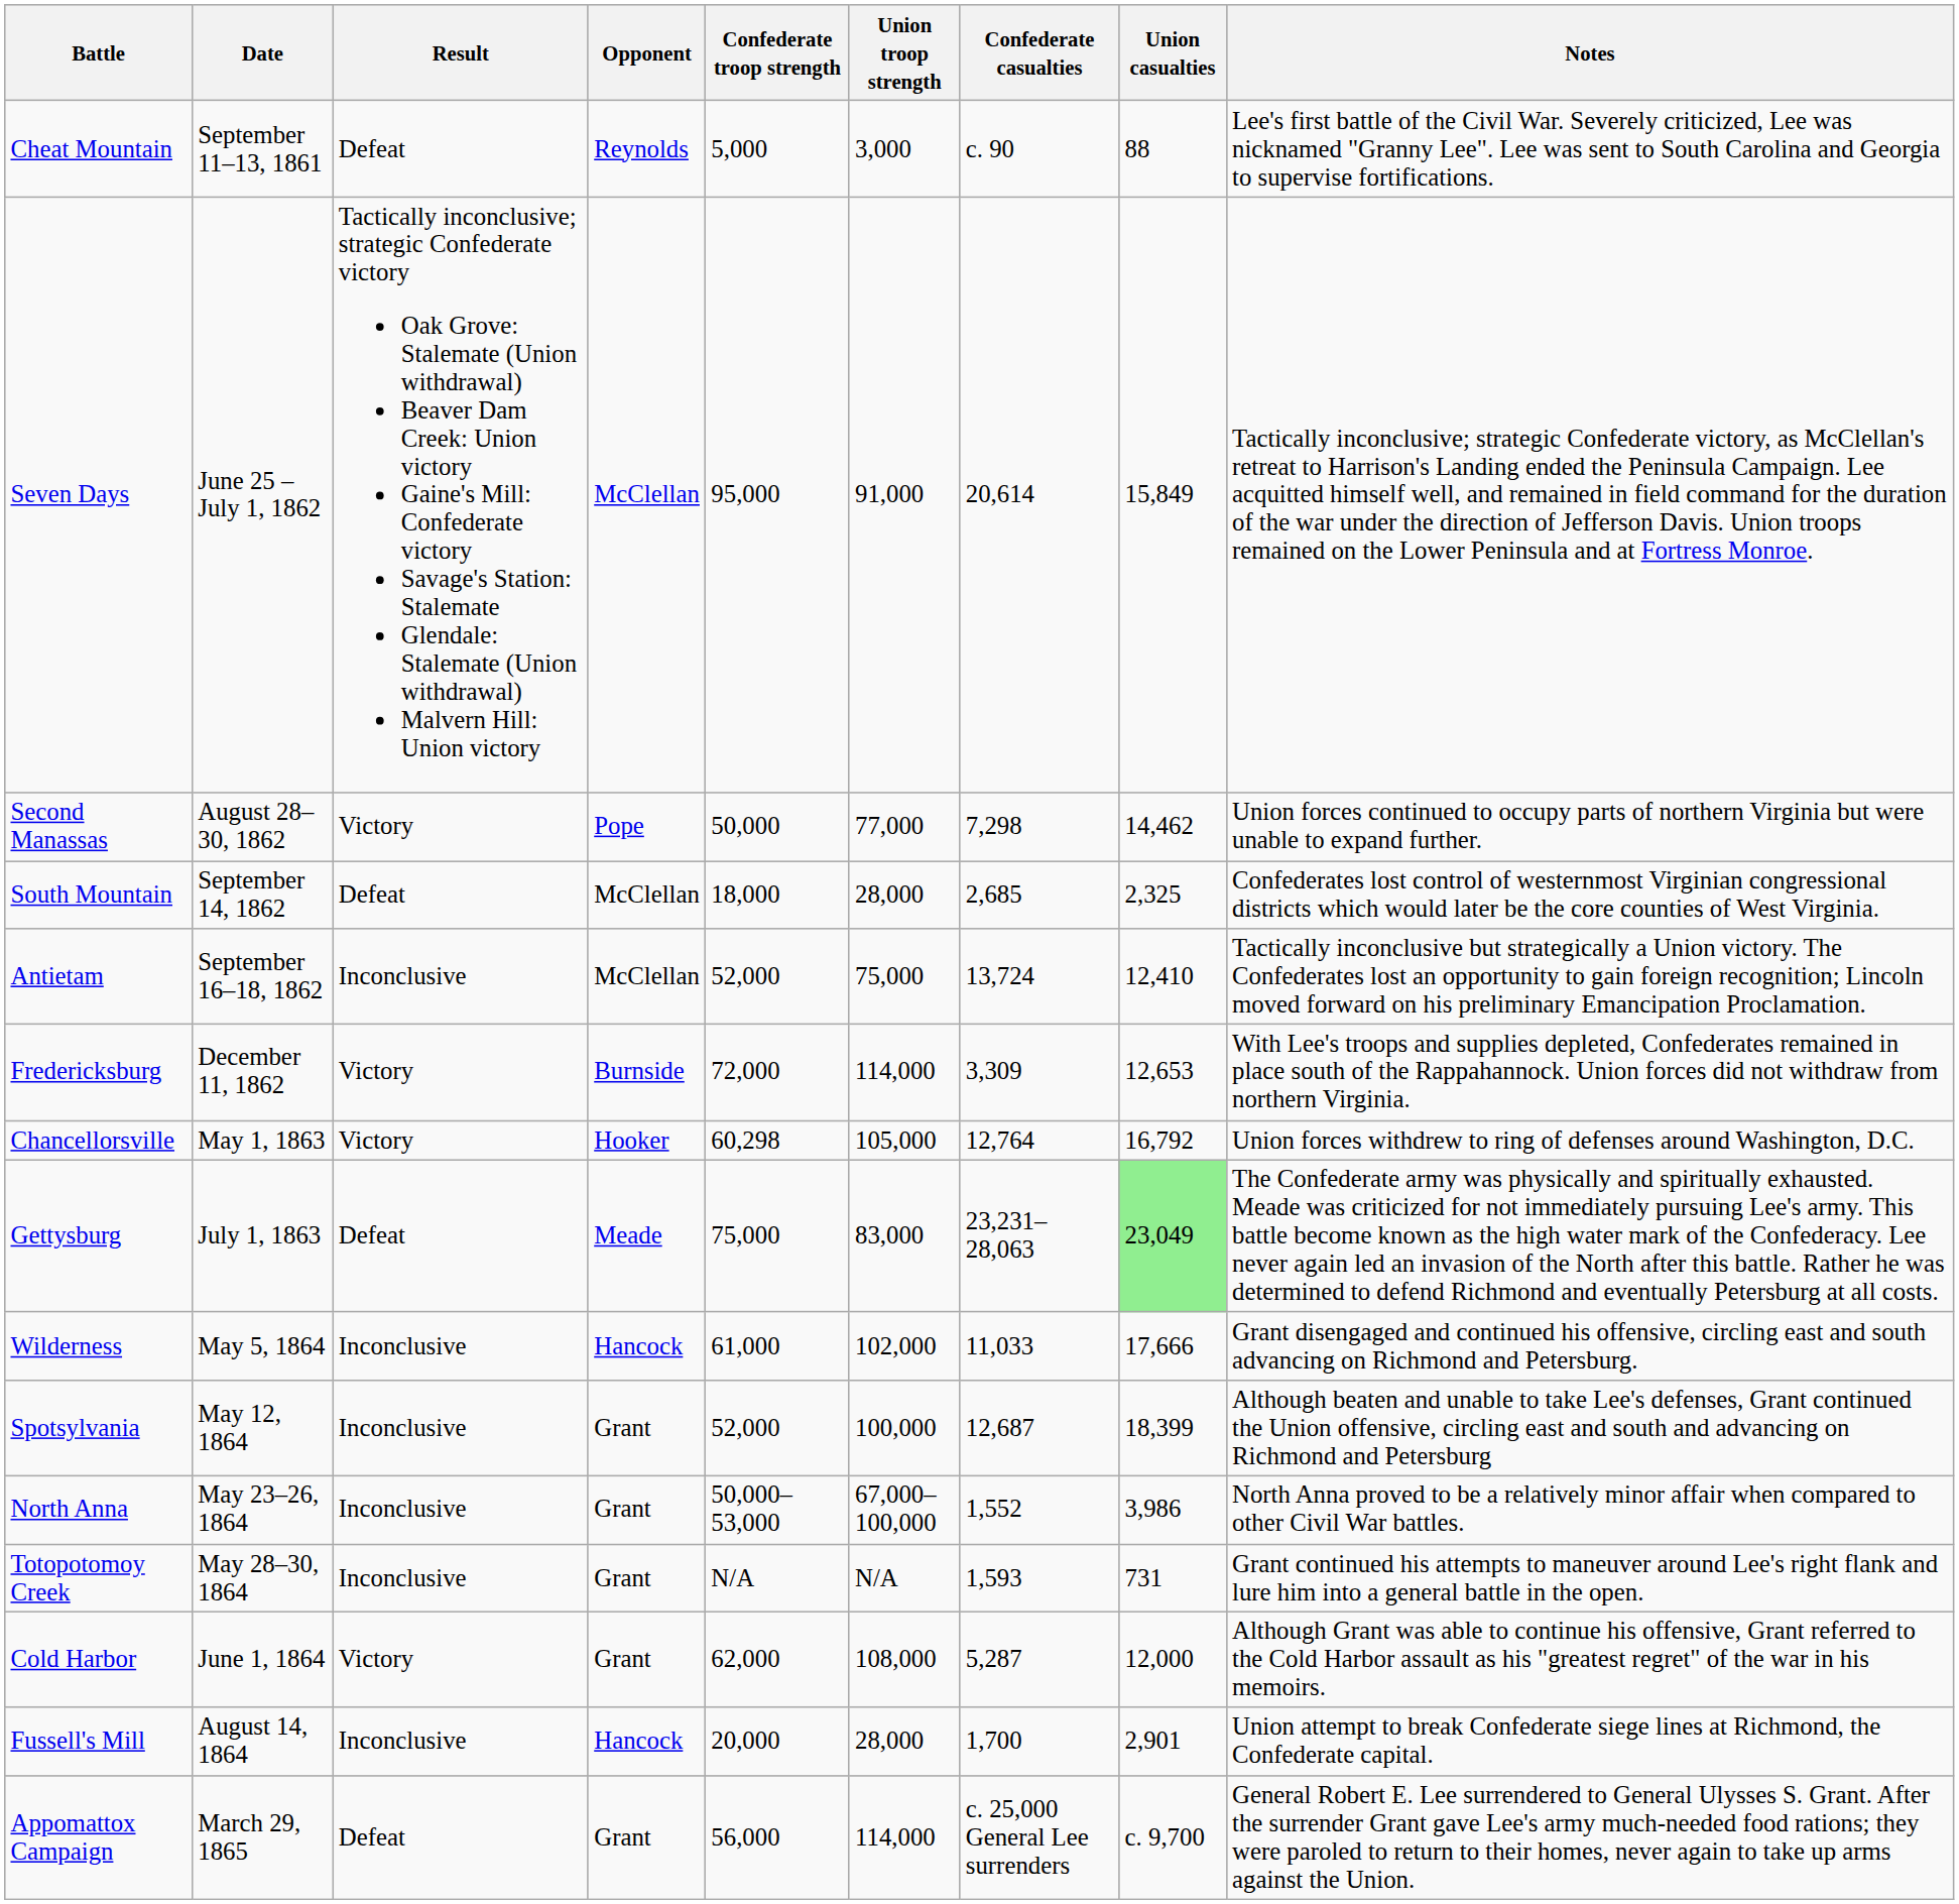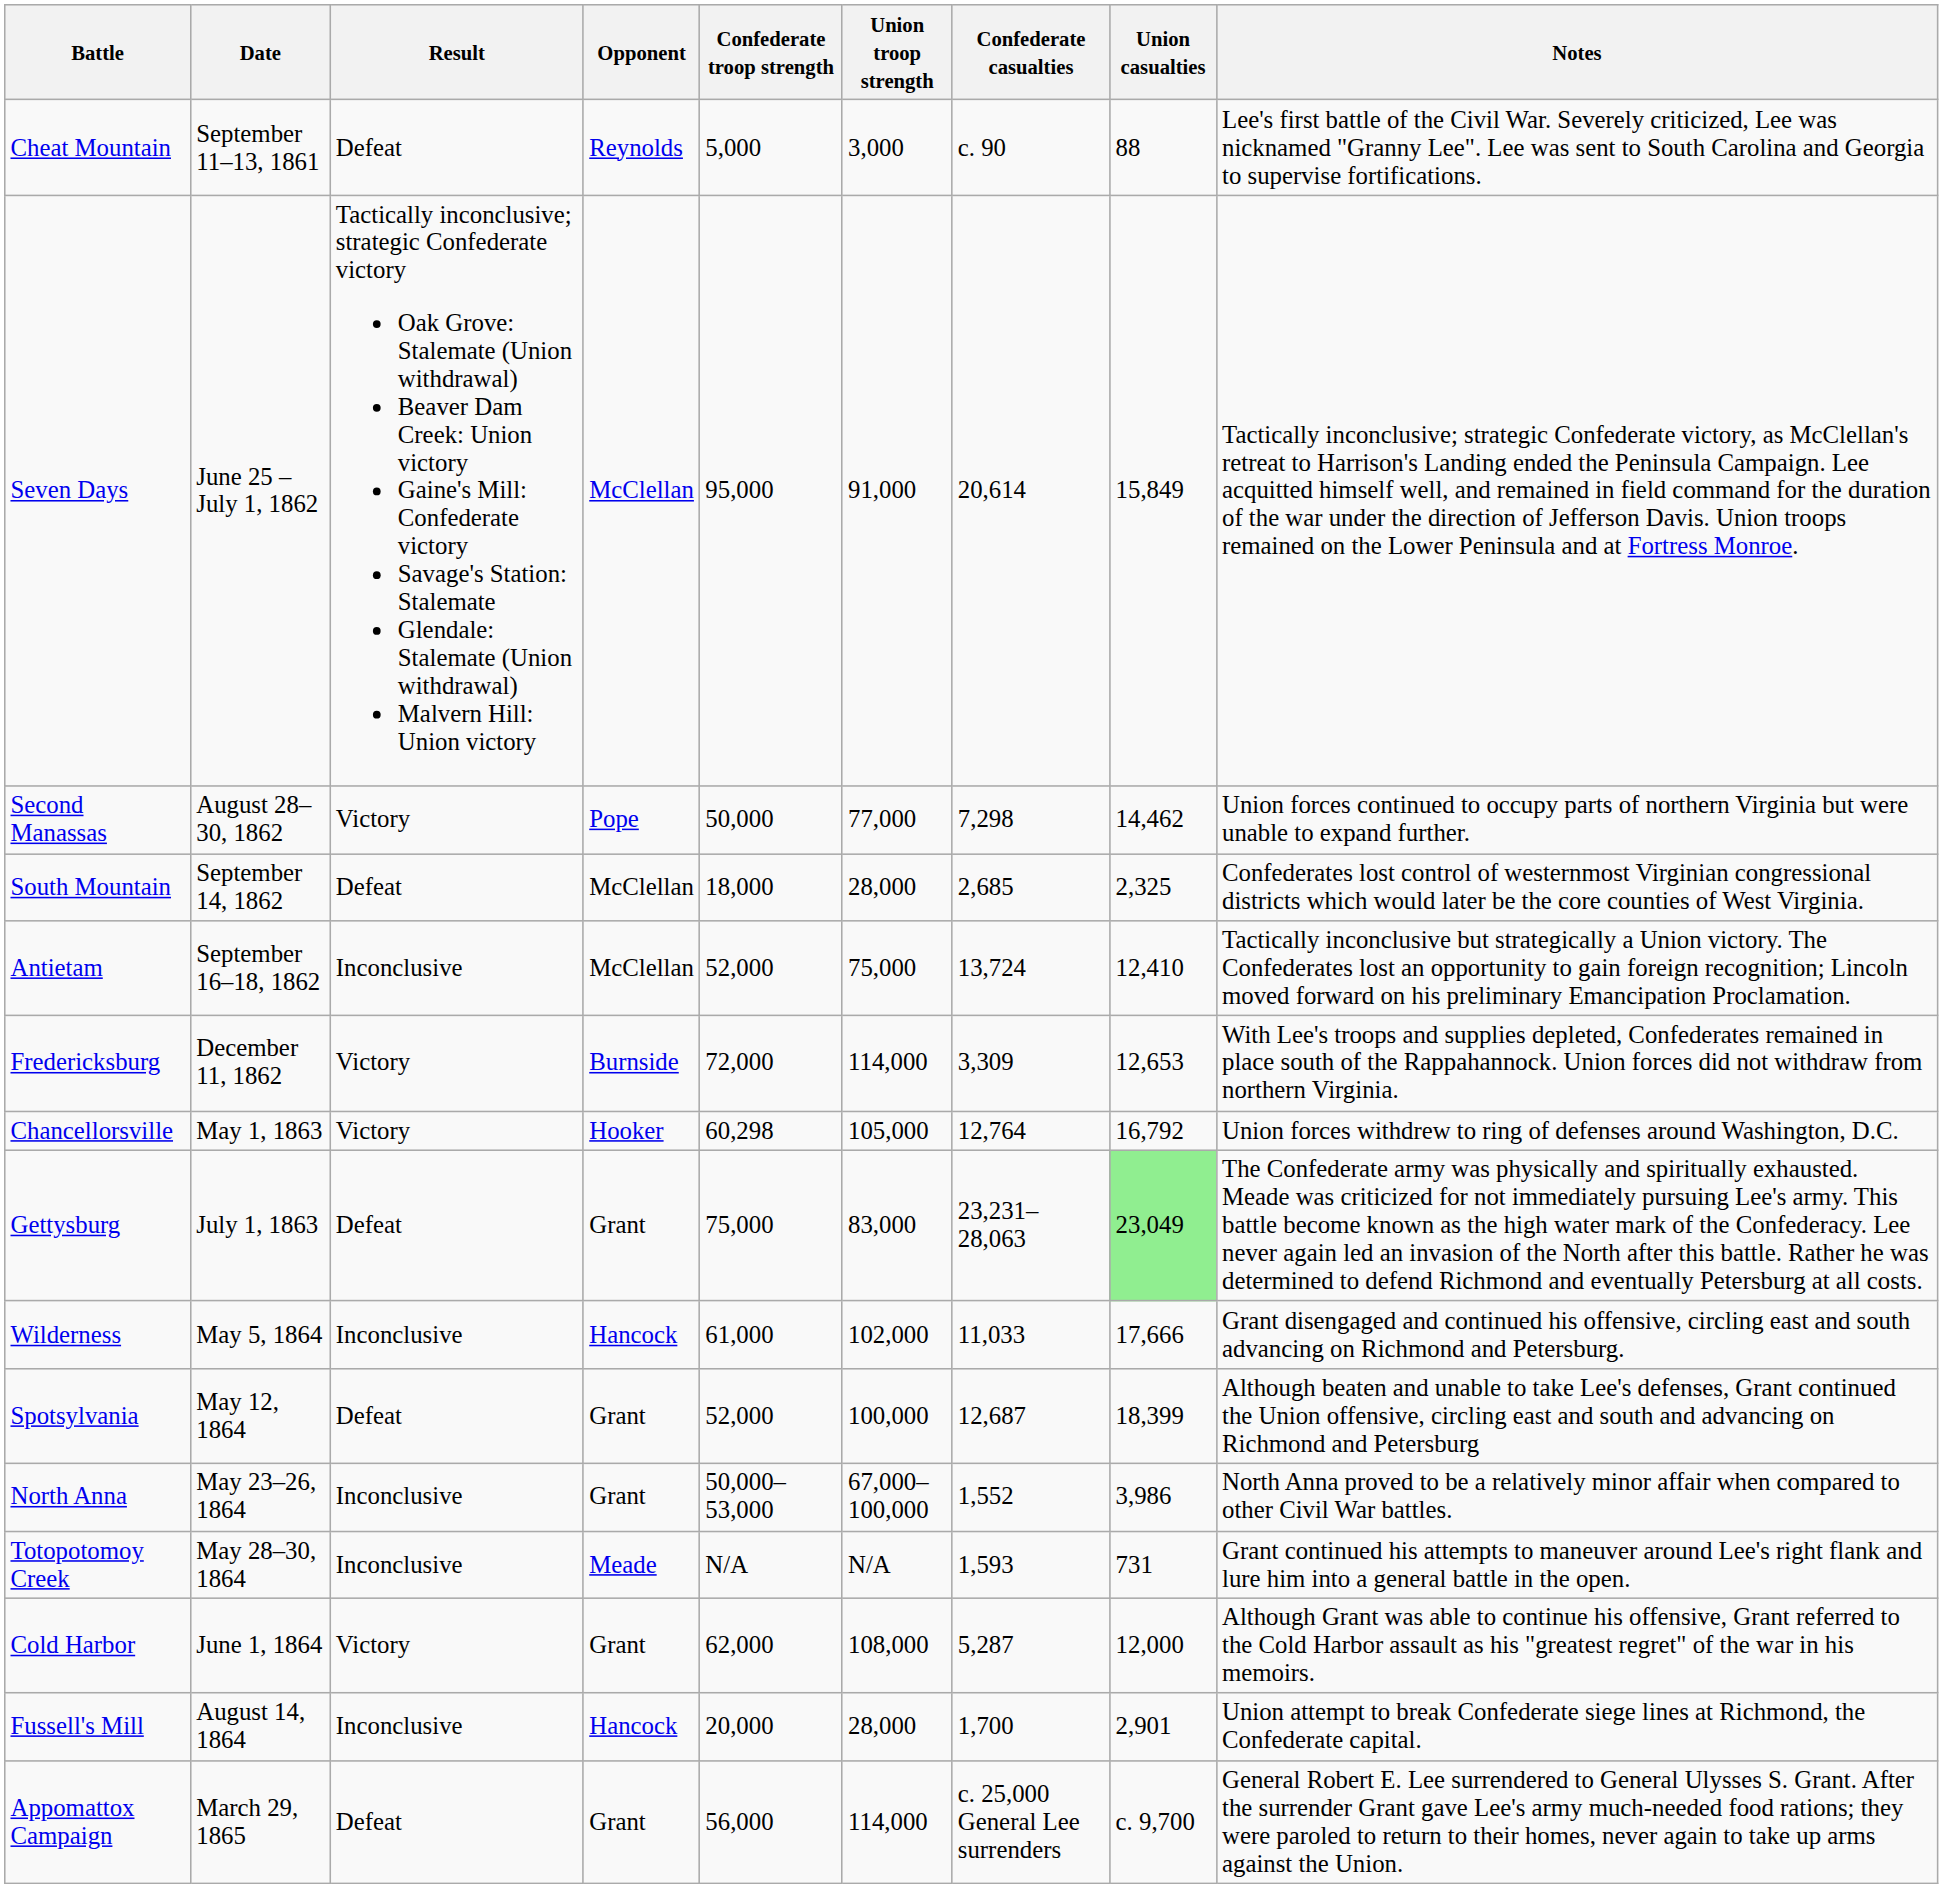 <table class="wikitable">
 <tr>
 <th><small>Battle</small></th>
 <th><small>Date</small></th>
 <th><small>Result</small></th>
 <th><small>Opponent</small></th>
 <th><small>Confederate troop strength</small></th>
 <th><small>Union troop strength</small></th>
 <th><small>Confederate casualties</small></th>
 <th><small>Union casualties</small></th>
 <th><small>Notes</small></th>
 </tr>
 <tr>
 <td><a href='#'>Cheat Mountain</a></td>
 <td>September 11–13, 1861</td>
 <td>Defeat</td>
 <td><a href='#'>Reynolds</a></td>
 <td>5,000</td>
 <td>3,000</td>
 <td>c. 90</td>
 <td>88</td>
 <td>Lee's first battle of the Civil War. Severely criticized, Lee was nicknamed "Granny Lee". Lee was sent to South Carolina and Georgia to supervise fortifications.</td>
 </tr>
 <tr>
 <td><a href='#'>Seven Days</a></td>
 <td>June 25 – July 1, 1862</td>
 <td>Tactically inconclusive; strategic Confederate victory<br><ul><li>Oak Grove: Stalemate (Union withdrawal)</li><li>Beaver Dam Creek: Union victory</li><li>Gaine's Mill: Confederate victory</li><li>Savage's Station: Stalemate</li><li>Glendale: Stalemate (Union withdrawal)</li><li>Malvern Hill: Union victory</li></ul></td>
 <td><a href='#'>McClellan</a></td>
 <td>95,000</td>
 <td>91,000</td>
 <td>20,614</td>
 <td>15,849</td>
 <td>Tactically inconclusive; strategic Confederate victory, as McClellan's retreat to Harrison's Landing ended the Peninsula Campaign. Lee acquitted himself well, and remained in field command for the duration of the war under the direction of Jefferson Davis. Union troops remained on the Lower Peninsula and at <a href='#'>Fortress Monroe</a>.</td>
 </tr>
 <tr>
 <td><a href='#'>Second Manassas</a></td>
 <td>August 28–30, 1862</td>
 <td>Victory</td>
 <td><a href='#'>Pope</a></td>
 <td>50,000</td>
 <td>77,000</td>
 <td>7,298</td>
 <td>14,462</td>
 <td>Union forces continued to occupy parts of northern Virginia but were unable to expand further.</td>
 </tr>
 <tr>
 <td><a href='#'>South Mountain</a></td>
 <td>September 14, 1862</td>
 <td>Defeat</td>
 <td>McClellan</td>
 <td>18,000</td>
 <td>28,000</td>
 <td>2,685</td>
 <td>2,325</td>
 <td>Confederates lost control of westernmost Virginian congressional districts which would later be the core counties of West Virginia.</td>
 </tr>
 <tr>
 <td><a href='#'>Antietam</a></td>
 <td>September 16–18, 1862</td>
 <td>Inconclusive</td>
 <td>McClellan</td>
 <td>52,000</td>
 <td>75,000</td>
 <td>13,724</td>
 <td>12,410</td>
 <td>Tactically inconclusive but strategically a Union victory. The Confederates lost an opportunity to gain foreign recognition; Lincoln moved forward on his preliminary Emancipation Proclamation.</td>
 </tr>
 <tr>
 <td><a href='#'>Fredericksburg</a></td>
 <td>December 11, 1862</td>
 <td>Victory</td>
 <td><a href='#'>Burnside</a></td>
 <td>72,000</td>
 <td>114,000</td>
 <td>3,309</td>
 <td>12,653</td>
 <td>With Lee's troops and supplies depleted, Confederates remained in place south of the Rappahannock. Union forces did not withdraw from northern Virginia.</td>
 </tr>
 <tr>
 <td><a href='#'>Chancellorsville</a></td>
 <td>May 1, 1863</td>
 <td>Victory</td>
 <td><a href='#'>Hooker</a></td>
 <td>60,298</td>
 <td>105,000</td>
 <td>12,764</td>
 <td>16,792</td>
 <td>Union forces withdrew to ring of defenses around Washington, D.C.</td>
 </tr>
 <tr>
 <td><a href='#'>Gettysburg</a></td>
 <td>July 1, 1863</td>
 <td>Defeat</td>
-<td><a href='#'>Meade</a></td>
+<td>Grant</td>
 <td>75,000</td>
 <td>83,000</td>
 <td>23,231–28,063</td>
 <td style="background: lightgreen;">23,049</td>
 <td>The Confederate army was physically and spiritually exhausted. Meade was criticized for not immediately pursuing Lee's army. This battle become known as the high water mark of the Confederacy. Lee never again led an invasion of the North after this battle. Rather he was determined to defend Richmond and eventually Petersburg at all costs.</td>
 </tr>
 <tr>
 <td><a href='#'>Wilderness</a></td>
 <td>May 5, 1864</td>
 <td>Inconclusive</td>
 <td><a href='#'>Hancock</a></td>
 <td>61,000</td>
 <td>102,000</td>
 <td>11,033</td>
 <td>17,666</td>
 <td>Grant disengaged and continued his offensive, circling east and south advancing on Richmond and Petersburg.</td>
 </tr>
 <tr>
 <td><a href='#'>Spotsylvania</a></td>
 <td>May 12, 1864</td>
-<td>Inconclusive</td>
+<td>Defeat</td>
 <td>Grant</td>
 <td>52,000</td>
 <td>100,000</td>
 <td>12,687</td>
 <td>18,399</td>
 <td>Although beaten and unable to take Lee's defenses, Grant continued the Union offensive, circling east and south and advancing on Richmond and Petersburg</td>
 </tr>
 <tr>
 <td><a href='#'>North Anna</a></td>
 <td>May 23–26, 1864</td>
 <td>Inconclusive</td>
 <td>Grant</td>
 <td>50,000–53,000</td>
 <td>67,000–100,000</td>
 <td>1,552</td>
 <td>3,986</td>
 <td>North Anna proved to be a relatively minor affair when compared to other Civil War battles.</td>
 </tr>
 <tr>
 <td><a href='#'>Totopotomoy Creek</a></td>
 <td>May 28–30, 1864</td>
 <td>Inconclusive</td>
-<td>Grant</td>
+<td><a href='#'>Meade</a></td>
 <td>N/A</td>
 <td>N/A</td>
 <td>1,593</td>
 <td>731</td>
 <td>Grant continued his attempts to maneuver around Lee's right flank and lure him into a general battle in the open.</td>
 </tr>
 <tr>
 <td><a href='#'>Cold Harbor</a></td>
 <td>June 1, 1864</td>
 <td>Victory</td>
 <td>Grant</td>
 <td>62,000</td>
 <td>108,000</td>
 <td>5,287</td>
 <td>12,000</td>
 <td>Although Grant was able to continue his offensive, Grant referred to the Cold Harbor assault as his "greatest regret" of the war in his memoirs.</td>
 </tr>
 <tr>
 <td><a href='#'>Fussell's Mill</a></td>
 <td>August 14, 1864</td>
 <td>Inconclusive</td>
 <td><a href='#'>Hancock</a></td>
 <td>20,000</td>
 <td>28,000</td>
 <td>1,700</td>
 <td>2,901</td>
 <td>Union attempt to break Confederate siege lines at Richmond, the Confederate capital.</td>
 </tr>
 <tr>
 <td><a href='#'>Appomattox Campaign</a></td>
 <td>March 29, 1865</td>
 <td>Defeat</td>
 <td>Grant</td>
 <td>56,000</td>
 <td>114,000</td>
 <td>c. 25,000 General Lee surrenders</td>
 <td>c. 9,700</td>
 <td>General Robert E. Lee surrendered to General Ulysses S. Grant. After the surrender Grant gave Lee's army much-needed food rations; they were paroled to return to their homes, never again to take up arms against the Union.</td>
 </tr>
 </table>
